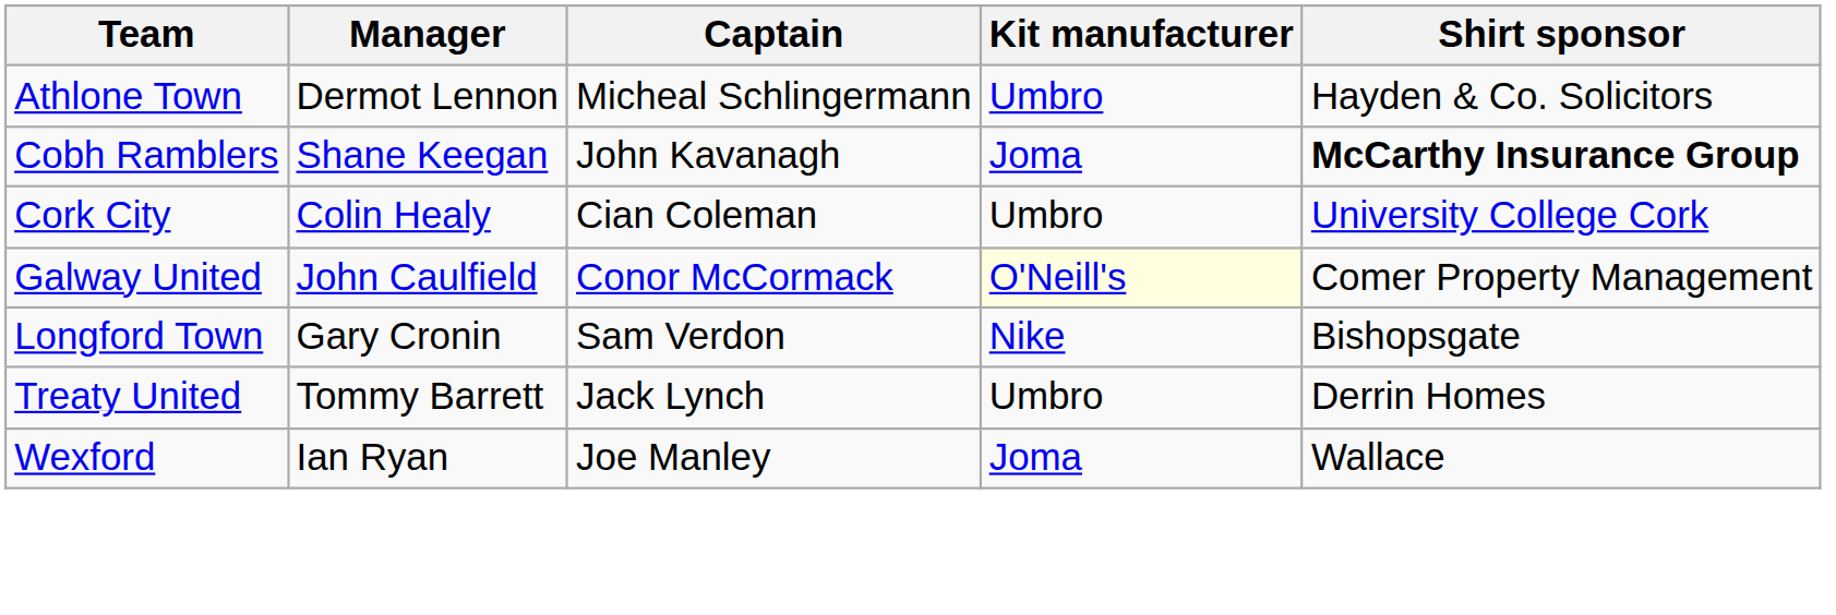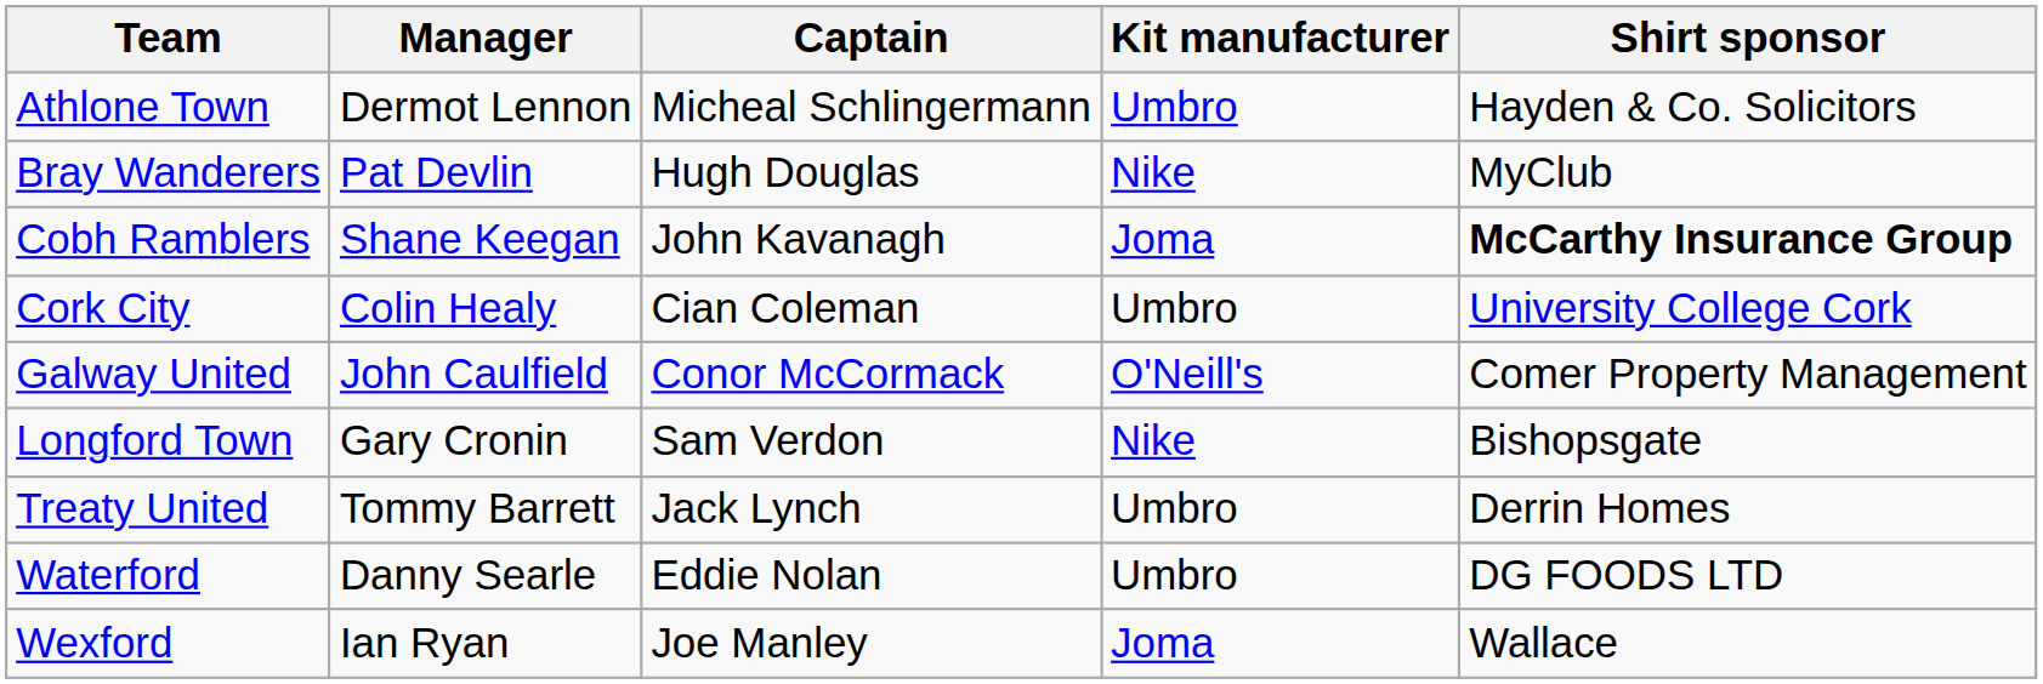 <table class="wikitable sortable" style="text-align: left;">
 <tr>
 <th>Team</th>
 <th>Manager</th>
 <th>Captain</th>
 <th>Kit manufacturer</th>
 <th>Shirt sponsor</th>
 </tr>
 <tr>
 <td><a href='#'>Athlone Town</a></td>
 <td> Dermot Lennon</td>
 <td> Micheal Schlingermann</td>
 <td><a href='#'>Umbro</a></td>
 <td>Hayden & Co. Solicitors</td>
+</tr>
+<tr>
+<td><a href='#'>Bray Wanderers</a></td>
+<td> <a href='#'>Pat Devlin</a></td>
+<td> Hugh Douglas</td>
+<td><a href='#'>Nike</a></td>
+<td>MyClub</td>
 </tr>
 <tr>
 <td><a href='#'>Cobh Ramblers</a></td>
 <td> <a href='#'>Shane Keegan</a></td>
 <td> John Kavanagh</td>
 <td><a href='#'>Joma</a></td>
 <td><strong>McCarthy Insurance Group</strong></td>
 </tr>
 <tr>
 <td><a href='#'>Cork City</a></td>
 <td> <a href='#'>Colin Healy</a></td>
 <td> Cian Coleman</td>
 <td>Umbro</td>
 <td><a href='#'>University College Cork</a></td>
 </tr>
 <tr>
 <td><a href='#'>Galway United</a></td>
 <td> <a href='#'>John Caulfield</a></td>
 <td> <a href='#'>Conor McCormack</a></td>
-<td style="background: lightyellow;"><a href='#'>O'Neill's</a></td>
+<td><a href='#'>O'Neill's</a></td>
 <td>Comer Property Management</td>
 </tr>
 <tr>
 <td><a href='#'>Longford Town</a></td>
 <td> Gary Cronin</td>
 <td> Sam Verdon</td>
 <td><a href='#'>Nike</a></td>
 <td>Bishopsgate</td>
 </tr>
 <tr>
 <td><a href='#'>Treaty United</a></td>
 <td> Tommy Barrett</td>
 <td> Jack Lynch</td>
 <td>Umbro</td>
 <td>Derrin Homes</td>
 </tr>
 <tr>
+<td><a href='#'>Waterford</a></td>
+<td> Danny Searle</td>
+<td> Eddie Nolan</td>
+<td>Umbro</td>
+<td>DG FOODS LTD</td>
+</tr>
+<tr>
 <td><a href='#'>Wexford</a></td>
 <td> Ian Ryan</td>
 <td> Joe Manley</td>
 <td><a href='#'>Joma</a></td>
 <td>Wallace</td>
 </tr>
 </table>
